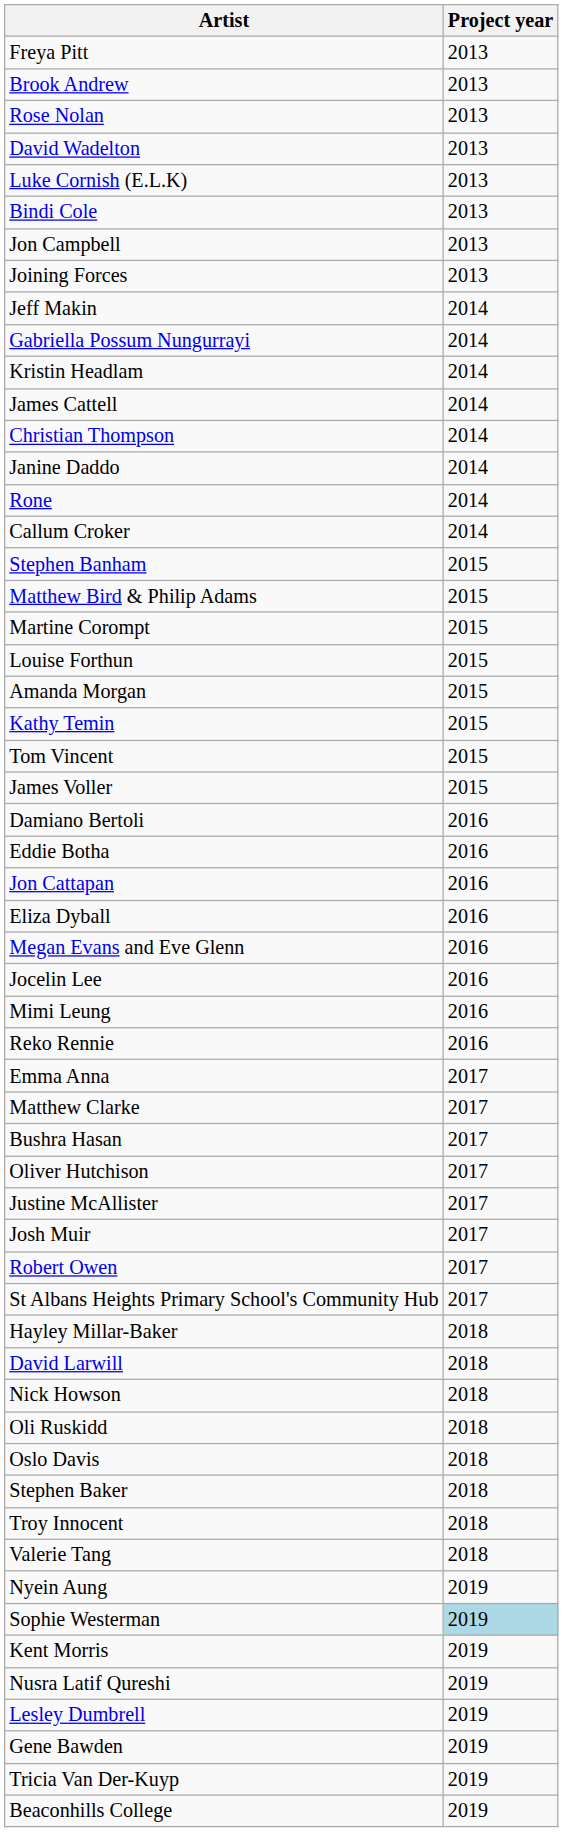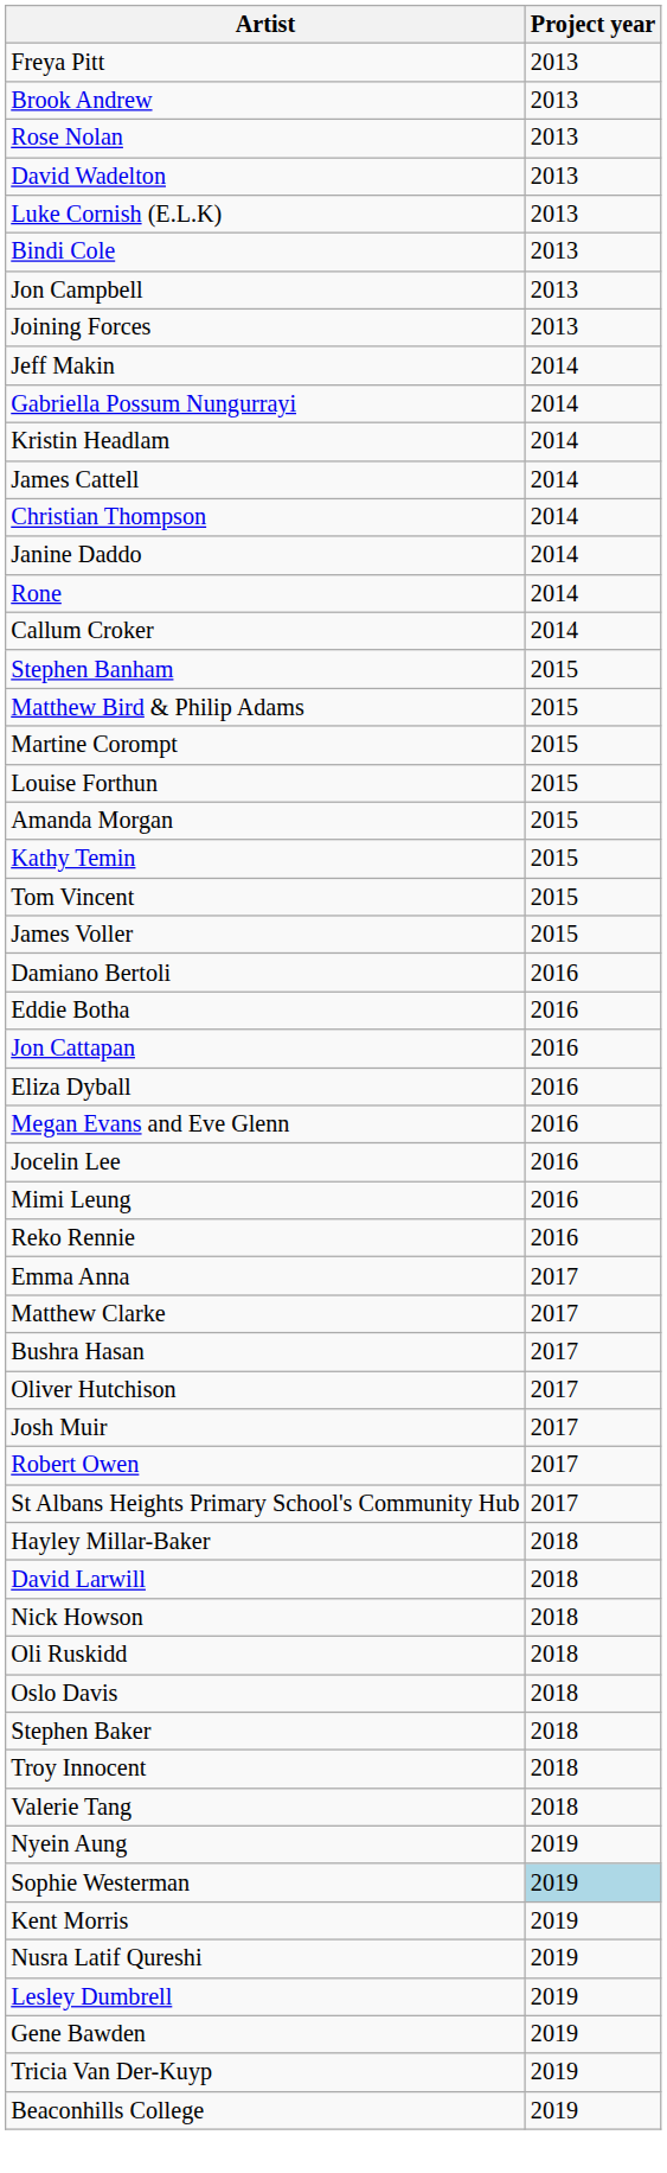 <table class="wikitable  sortable">
 <tr>
 <th>Artist</th>
 <th>Project year</th>
 </tr>
 <tr>
 <td>Freya Pitt</td>
 <td>2013</td>
 </tr>
 <tr>
 <td><a href='#'>Brook Andrew</a></td>
 <td>2013</td>
 </tr>
 <tr>
 <td><a href='#'>Rose Nolan</a></td>
 <td>2013</td>
 </tr>
 <tr>
 <td><a href='#'>David Wadelton</a></td>
 <td>2013</td>
 </tr>
 <tr>
 <td><a href='#'>Luke Cornish</a> (E.L.K)</td>
 <td>2013</td>
 </tr>
 <tr>
 <td><a href='#'>Bindi Cole</a></td>
 <td>2013</td>
 </tr>
 <tr>
 <td>Jon Campbell</td>
 <td>2013</td>
 </tr>
 <tr>
 <td>Joining Forces</td>
 <td>2013</td>
 </tr>
 <tr>
 <td>Jeff Makin</td>
 <td>2014</td>
 </tr>
 <tr>
 <td><a href='#'>Gabriella Possum Nungurrayi</a></td>
 <td>2014</td>
 </tr>
 <tr>
 <td>Kristin Headlam</td>
 <td>2014</td>
 </tr>
 <tr>
 <td>James Cattell</td>
 <td>2014</td>
 </tr>
 <tr>
 <td><a href='#'>Christian Thompson</a></td>
 <td>2014</td>
 </tr>
 <tr>
 <td>Janine Daddo</td>
 <td>2014</td>
 </tr>
 <tr>
 <td><a href='#'>Rone</a></td>
 <td>2014</td>
 </tr>
 <tr>
 <td>Callum Croker</td>
 <td>2014</td>
 </tr>
 <tr>
 <td><a href='#'>Stephen Banham</a></td>
 <td>2015</td>
 </tr>
 <tr>
 <td><a href='#'>Matthew Bird</a> & Philip Adams</td>
 <td>2015</td>
 </tr>
 <tr>
 <td>Martine Corompt</td>
 <td>2015</td>
 </tr>
 <tr>
 <td>Louise Forthun</td>
 <td>2015</td>
 </tr>
 <tr>
 <td>Amanda Morgan</td>
 <td>2015</td>
 </tr>
 <tr>
 <td><a href='#'>Kathy Temin</a></td>
 <td>2015</td>
 </tr>
 <tr>
 <td>Tom Vincent</td>
 <td>2015</td>
 </tr>
 <tr>
 <td>James Voller</td>
 <td>2015</td>
 </tr>
 <tr>
 <td>Damiano Bertoli</td>
 <td>2016</td>
 </tr>
 <tr>
 <td>Eddie Botha</td>
 <td>2016</td>
 </tr>
 <tr>
 <td><a href='#'>Jon Cattapan</a></td>
 <td>2016</td>
 </tr>
 <tr>
 <td>Eliza Dyball</td>
 <td>2016</td>
 </tr>
 <tr>
 <td><a href='#'>Megan Evans</a> and Eve Glenn</td>
 <td>2016</td>
 </tr>
 <tr>
 <td>Jocelin Lee</td>
 <td>2016</td>
 </tr>
 <tr>
 <td>Mimi Leung</td>
 <td>2016</td>
 </tr>
 <tr>
 <td>Reko Rennie</td>
 <td>2016</td>
 </tr>
 <tr>
 <td>Emma Anna</td>
 <td>2017</td>
 </tr>
 <tr>
 <td>Matthew Clarke</td>
 <td>2017</td>
 </tr>
 <tr>
 <td>Bushra Hasan</td>
 <td>2017</td>
 </tr>
 <tr>
 <td>Oliver Hutchison</td>
 <td>2017</td>
 </tr>
 <tr>
-<td>Justine McAllister</td>
-<td>2017</td>
-</tr>
-<tr>
 <td>Josh Muir</td>
 <td>2017</td>
 </tr>
 <tr>
 <td><a href='#'>Robert Owen</a></td>
 <td>2017</td>
 </tr>
 <tr>
 <td>St Albans Heights Primary School's Community Hub</td>
 <td>2017</td>
 </tr>
 <tr>
 <td>Hayley Millar-Baker</td>
 <td>2018</td>
 </tr>
 <tr>
 <td><a href='#'>David Larwill</a></td>
 <td>2018</td>
 </tr>
 <tr>
 <td>Nick Howson</td>
 <td>2018</td>
 </tr>
 <tr>
 <td>Oli Ruskidd</td>
 <td>2018</td>
 </tr>
 <tr>
 <td>Oslo Davis</td>
 <td>2018</td>
 </tr>
 <tr>
 <td>Stephen Baker</td>
 <td>2018</td>
 </tr>
 <tr>
 <td>Troy Innocent</td>
 <td>2018</td>
 </tr>
 <tr>
 <td>Valerie Tang</td>
 <td>2018</td>
 </tr>
 <tr>
 <td>Nyein Aung</td>
 <td>2019</td>
 </tr>
 <tr>
 <td>Sophie Westerman</td>
 <td style="background: lightblue;">2019</td>
 </tr>
 <tr>
 <td>Kent Morris</td>
 <td>2019</td>
 </tr>
 <tr>
 <td>Nusra Latif Qureshi</td>
 <td>2019</td>
 </tr>
 <tr>
 <td><a href='#'>Lesley Dumbrell</a></td>
 <td>2019</td>
 </tr>
 <tr>
 <td>Gene Bawden</td>
 <td>2019</td>
 </tr>
 <tr>
 <td>Tricia Van Der-Kuyp</td>
 <td>2019</td>
 </tr>
 <tr>
 <td>Beaconhills College</td>
 <td>2019</td>
 </tr>
 </table>
